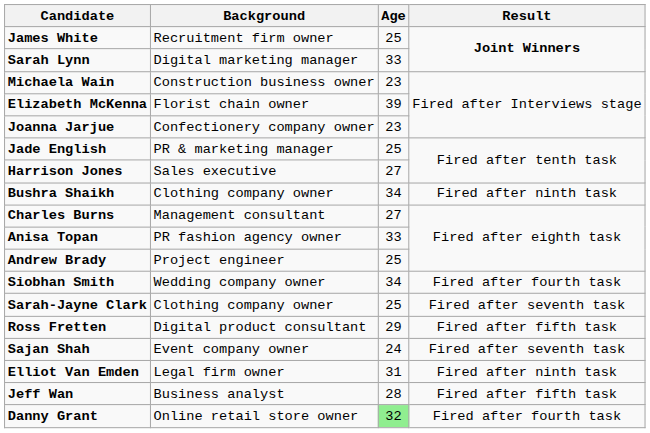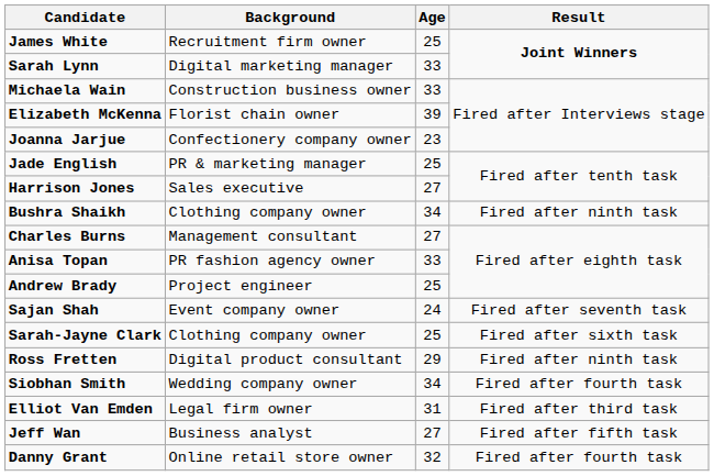 <table class="wikitable sortable">
 <tr>
 <th>Candidate</th>
 <th>Background</th>
 <th>Age</th>
 <th>Result</th>
 </tr>
 <tr>
 <td><strong>James White</strong></td>
 <td>Recruitment firm owner</td>
 <td style="text-align:center">25</td>
 <td style="text-align:center" rowspan="2"><strong>Joint Winners</strong></td>
 </tr>
 <tr>
 <td><strong>Sarah Lynn</strong></td>
 <td>Digital marketing manager</td>
 <td style="text-align:center">33</td>
 </tr>
 <tr>
 <td><strong>Michaela Wain</strong></td>
 <td>Construction business owner</td>
-<td style="text-align:center">23</td>
+<td style="text-align:center">33</td>
 <td style="text-align:center" rowspan="3">Fired after Interviews stage</td>
 </tr>
 <tr>
 <td><strong>Elizabeth McKenna</strong></td>
 <td>Florist chain owner</td>
 <td style="text-align:center">39</td>
 </tr>
 <tr>
 <td><strong>Joanna Jarjue</strong></td>
 <td>Confectionery company owner</td>
 <td style="text-align:center">23</td>
 </tr>
 <tr>
 <td><strong>Jade English</strong></td>
 <td>PR & marketing manager</td>
 <td style="text-align:center">25</td>
 <td style="text-align:center" rowspan="2">Fired after tenth task</td>
 </tr>
 <tr>
 <td><strong>Harrison Jones</strong></td>
 <td>Sales executive</td>
 <td style="text-align:center">27</td>
 </tr>
 <tr>
 <td><strong>Bushra Shaikh</strong></td>
 <td>Clothing company owner</td>
 <td style="text-align:center">34</td>
 <td style="text-align:center;">Fired after ninth task</td>
 </tr>
 <tr>
 <td><strong>Charles Burns</strong></td>
 <td>Management consultant</td>
 <td style="text-align:center">27</td>
 <td style="text-align:center" rowspan="3">Fired after eighth task</td>
 </tr>
 <tr>
 <td><strong>Anisa Topan</strong></td>
 <td>PR fashion agency owner</td>
 <td style="text-align:center">33</td>
 </tr>
 <tr>
 <td><strong>Andrew Brady</strong></td>
 <td>Project engineer</td>
 <td style="text-align:center">25</td>
 </tr>
 <tr>
+<td><strong>Sajan Shah</strong></td>
+<td>Event company owner</td>
+<td style="text-align:center">24</td>
+<td style="text-align:center;">Fired after seventh task</td>
+</tr>
+<tr>
+<td><strong>Sarah-Jayne Clark</strong></td>
+<td>Clothing company owner</td>
+<td style="text-align:center">25</td>
+<td style="text-align:center;">Fired after sixth task</td>
+</tr>
+<tr>
+<td><strong>Ross Fretten</strong></td>
+<td>Digital product consultant</td>
+<td style="text-align:center">29</td>
+<td style="text-align:center;">Fired after ninth task</td>
+</tr>
+<tr>
 <td><strong>Siobhan Smith</strong></td>
 <td>Wedding company owner</td>
 <td style="text-align:center">34</td>
 <td style="text-align:center;">Fired after fourth task</td>
 </tr>
 <tr>
-<td><strong>Sarah-Jayne Clark</strong></td>
-<td>Clothing company owner</td>
-<td style="text-align:center">25</td>
-<td style="text-align:center;">Fired after seventh task</td>
-</tr>
-<tr>
-<td><strong>Ross Fretten</strong></td>
-<td>Digital product consultant</td>
-<td style="text-align:center">29</td>
-<td style="text-align:center;">Fired after fifth task</td>
-</tr>
-<tr>
-<td><strong>Sajan Shah</strong></td>
-<td>Event company owner</td>
-<td style="text-align:center">24</td>
-<td style="text-align:center;">Fired after seventh task</td>
-</tr>
-<tr>
 <td><strong>Elliot Van Emden</strong></td>
 <td>Legal firm owner</td>
 <td style="text-align:center">31</td>
-<td style="text-align:center;">Fired after ninth task</td>
+<td style="text-align:center;">Fired after third task</td>
 </tr>
 <tr>
 <td><strong>Jeff Wan</strong></td>
 <td>Business analyst</td>
-<td style="text-align:center">28</td>
+<td style="text-align:center">27</td>
 <td style="text-align:center;">Fired after fifth task</td>
 </tr>
 <tr>
 <td><strong>Danny Grant</strong></td>
 <td>Online retail store owner</td>
-<td style="background: lightgreen; text-align:center">32</td>
+<td style="text-align:center">32</td>
 <td style="text-align:center;">Fired after fourth task</td>
 </tr>
 </table>
